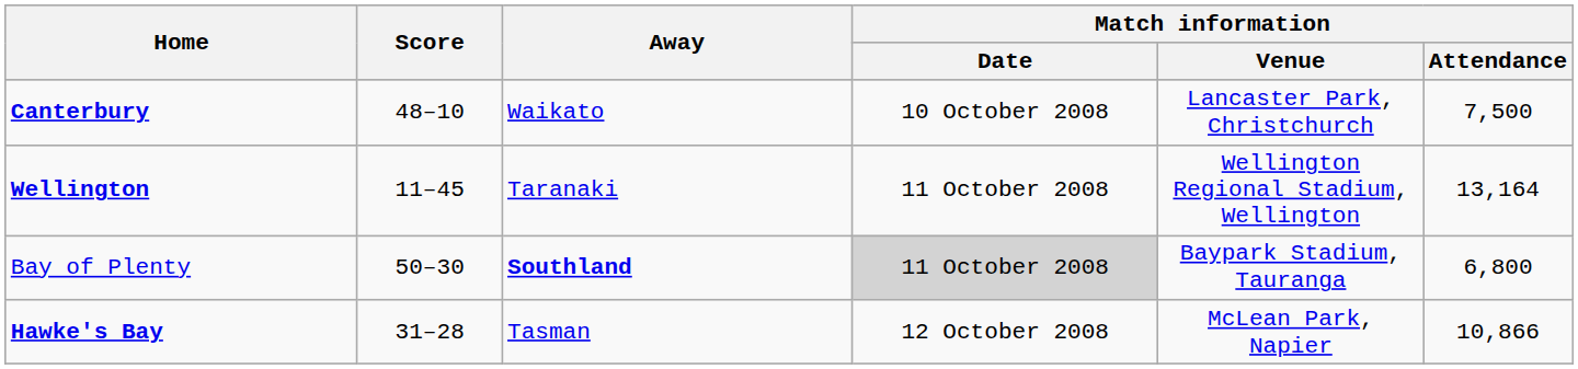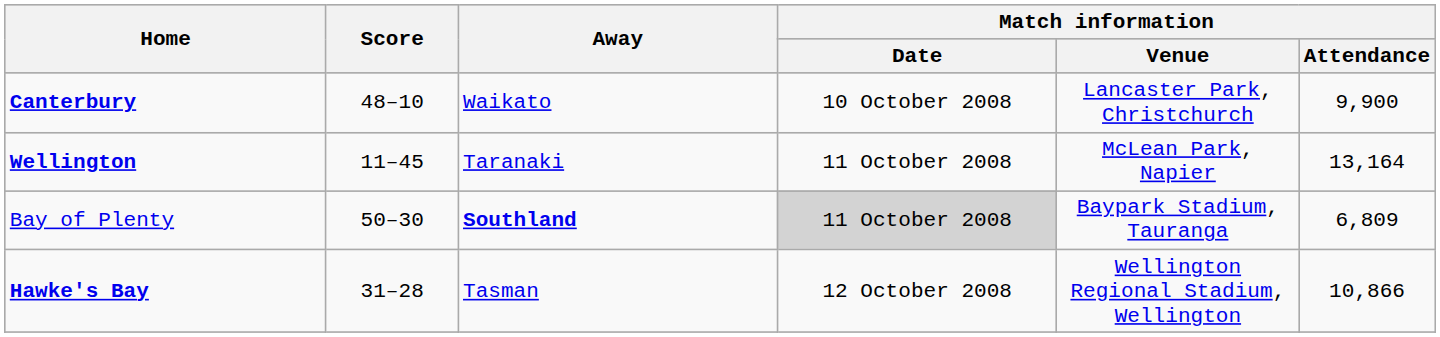 <table class="wikitable" style="text-align:center" width=100%>
 <tr>
 <th rowspan=2 width=25%>Home</th>
 <th rowspan=2 width=10%>Score</th>
 <th rowspan=2 width=25%>Away</th>
 <th colspan=6>Match information</th>
 </tr>
 <tr>
 <th width=22%>Date</th>
 <th width=22%>Venue</th>
 <th width=22%>Attendance</th>
 </tr>
 <tr>
 <td style="text-align:left"><strong><a href='#'>Canterbury</a></strong></td>
 <td>48–10</td>
 <td style="text-align:left"><a href='#'>Waikato</a></td>
 <td>10 October 2008</td>
 <td><a href='#'>Lancaster Park</a>, <a href='#'>Christchurch</a></td>
-<td>7,500</td>
+<td>9,900</td>
 </tr>
 <tr>
 <td style="text-align:left"><strong><a href='#'>Wellington</a></strong></td>
 <td>11–45</td>
 <td style="text-align:left"><a href='#'>Taranaki</a></td>
 <td>11 October 2008</td>
-<td><a href='#'>Wellington Regional Stadium</a>, <a href='#'>Wellington</a></td>
+<td><a href='#'>McLean Park</a>, <a href='#'>Napier</a></td>
 <td>13,164</td>
 </tr>
 <tr>
 <td style="text-align:left"><a href='#'>Bay of Plenty</a></td>
 <td>50–30</td>
 <td style="text-align:left"><strong><a href='#'>Southland</a></strong></td>
 <td style="background: lightgrey;">11 October 2008</td>
 <td><a href='#'>Baypark Stadium</a>, <a href='#'>Tauranga</a></td>
-<td>6,800</td>
+<td>6,809</td>
 </tr>
 <tr>
 <td style="text-align:left"><strong><a href='#'>Hawke's Bay</a></strong></td>
 <td>31–28</td>
 <td style="text-align:left"><a href='#'>Tasman</a></td>
 <td>12 October 2008</td>
-<td><a href='#'>McLean Park</a>, <a href='#'>Napier</a></td>
+<td><a href='#'>Wellington Regional Stadium</a>, <a href='#'>Wellington</a></td>
 <td>10,866</td>
 </tr>
 </table>
